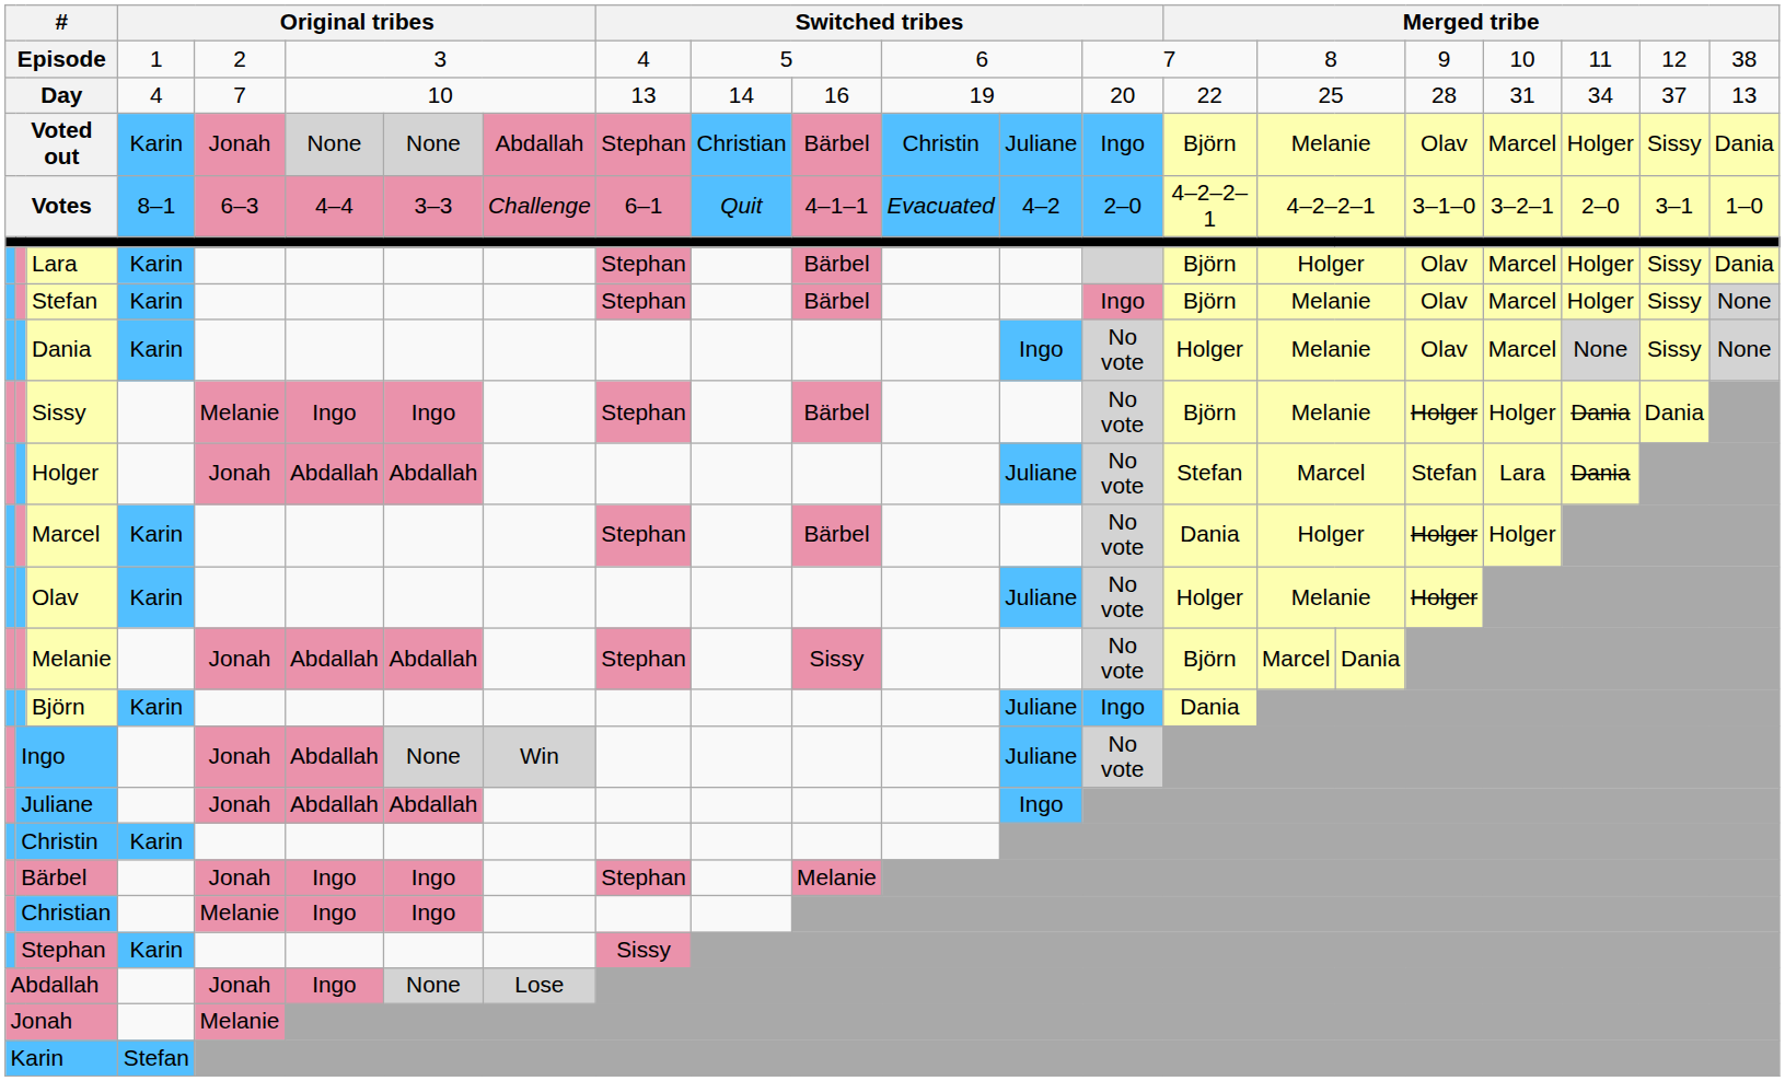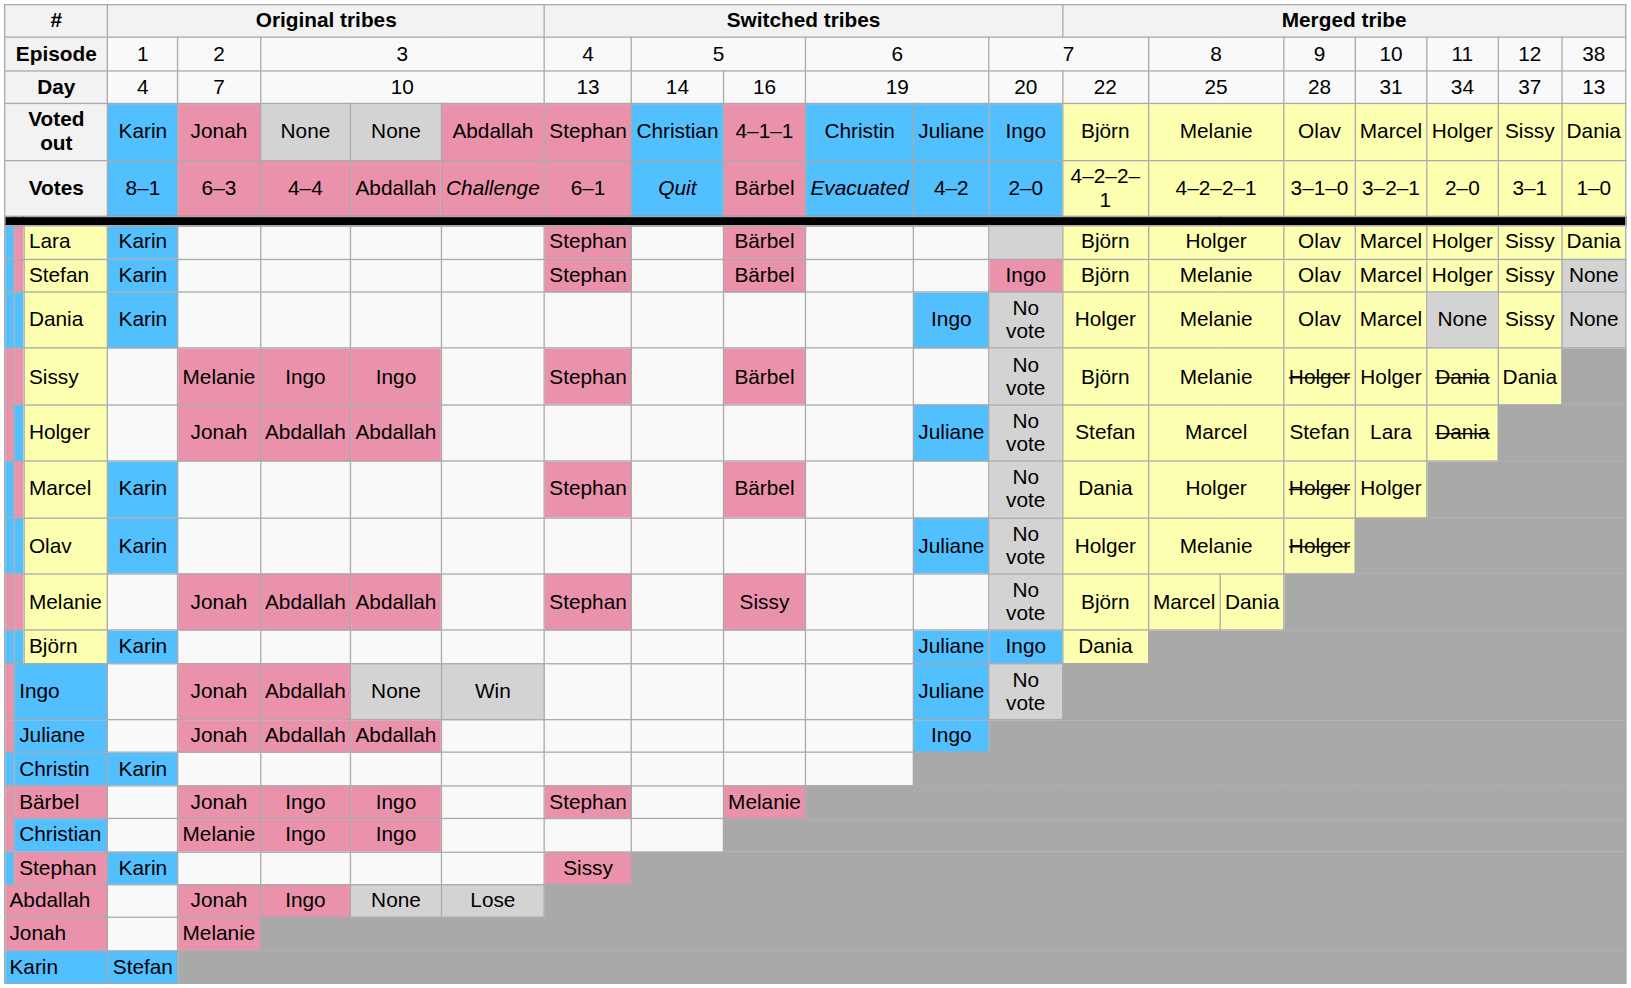 <table class="wikitable nowrap" text-align:center;">
 <tr>
 <th colspan=3>#</th>
 <th colspan="5">Original tribes</th>
 <th colspan=6>Switched tribes</th>
 <th colspan=8>Merged tribe</th>
 </tr>
 <tr>
 <th align="left" colspan=3>Episode</th>
 <td align="center">1</td>
 <td align="center">2</td>
 <td align="center" colspan=3>3</td>
 <td align="center">4</td>
 <td align="center" colspan=2>5</td>
 <td align="center" colspan=2>6</td>
 <td align="center" colspan=2>7</td>
 <td align="center" colspan=2>8</td>
 <td align="center">9</td>
 <td align="center">10</td>
 <td align="center">11</td>
 <td align="center">12</td>
 <td align="center">38</td>
 </tr>
 <tr>
 <th align="left" colspan=3>Day</th>
 <td align="center">4</td>
 <td align="center">7</td>
 <td align="center" colspan=3>10</td>
 <td align="center">13</td>
 <td align="center">14</td>
 <td align="center">16</td>
 <td align="center" colspan=2>19</td>
 <td align="center">20</td>
 <td align="center">22</td>
 <td align="center" colspan=2>25</td>
 <td align="center">28</td>
 <td align="center">31</td>
 <td align="center">34</td>
 <td align="center">37</td>
 <td align="center">13</td>
 </tr>
 <tr>
 <th align="left" colspan=3>Voted out</th>
 <td align="center" bgcolor=52BFFF>Karin</td>
 <td align="center" bgcolor=EA92AB>Jonah</td>
 <td align="center" bgcolor=D3D3D3>None</td>
 <td align="center" bgcolor=D3D3D3>None</td>
 <td align="center" bgcolor=EA92AB>Abdallah</td>
 <td align="center" bgcolor=EA92AB>Stephan</td>
 <td align="center" bgcolor=52BFFF>Christian</td>
-<td align="center" bgcolor=EA92AB>Bärbel</td>
+<td align="center" bgcolor=EA92AB>4–1–1</td>
 <td align="center" bgcolor=52BFFF>Christin</td>
 <td align="center" bgcolor=52BFFF>Juliane</td>
 <td align="center" bgcolor=52BFFF>Ingo</td>
 <td align="center" bgcolor=FDFFB0>Björn</td>
 <td align="center" bgcolor=FDFFB0 colspan=2>Melanie</td>
 <td align="center" bgcolor=FDFFB0>Olav</td>
 <td align="center" bgcolor=FDFFB0>Marcel</td>
 <td align="center" bgcolor=FDFFB0>Holger</td>
 <td align="center" bgcolor=FDFFB0>Sissy</td>
 <td align="center" bgcolor=FDFFB0>Dania</td>
 </tr>
 <tr>
 <th align="left" colspan=3>Votes</th>
 <td align="center" bgcolor=52BFFF>8–1</td>
 <td align="center" bgcolor=EA92AB>6–3</td>
 <td align="center" bgcolor=EA92AB>4–4</td>
-<td align="center" bgcolor=EA92AB>3–3</td>
+<td align="center" bgcolor=EA92AB>Abdallah</td>
 <td align="center" bgcolor=EA92AB><em>Challenge</em></td>
 <td align="center" bgcolor=EA92AB>6–1</td>
 <td align="center" bgcolor=52BFFF><em>Quit</em></td>
-<td align="center" bgcolor=EA92AB>4–1–1</td>
+<td align="center" bgcolor=EA92AB>Bärbel</td>
 <td align="center" bgcolor=52BFFF><em>Evacuated</em></td>
 <td align="center" bgcolor=52BFFF>4–2</td>
 <td align="center" bgcolor=52BFFF>2–0</td>
 <td align="center" bgcolor=FDFFB0>4–2–2–1</td>
 <td align="center" bgcolor=FDFFB0 colspan=2>4–2–2–1</td>
 <td align="center" bgcolor=FDFFB0>3–1–0</td>
 <td align="center" bgcolor=FDFFB0>3–2–1</td>
 <td align="center" bgcolor=FDFFB0>2–0</td>
 <td align="center" bgcolor=FDFFB0>3–1</td>
 <td align="center" bgcolor=FDFFB0>1–0</td>
 </tr>
 <tr>
 <td colspan="22" bgcolor="black"></td>
 </tr>
 <tr>
 <td align="left" bgcolor=52BFFF></td>
 <td align="left" bgcolor=EA92AB></td>
 <td align="left" bgcolor=FDFFB0>Lara</td>
 <td bgcolor=52BFFF align=center>Karin</td>
 <td></td>
 <td></td>
 <td></td>
 <td></td>
 <td align="center" bgcolor=EA92AB>Stephan</td>
 <td></td>
 <td align="center" bgcolor=EA92AB>Bärbel</td>
 <td></td>
 <td></td>
 <td align="center" bgcolor=D3D3D3></td>
 <td align="center" bgcolor=FDFFB0>Björn</td>
 <td align="center" bgcolor=FDFFB0 colspan=2>Holger</td>
 <td align="center" bgcolor=FDFFB0>Olav</td>
 <td align="center" bgcolor=FDFFB0>Marcel</td>
 <td align="center" bgcolor=FDFFB0>Holger</td>
 <td align="center" bgcolor=FDFFB0>Sissy</td>
 <td align="center" bgcolor=FDFFB0>Dania</td>
 </tr>
 <tr>
 <td align="left" bgcolor=52BFFF></td>
 <td align="left" bgcolor=EA92AB></td>
 <td align="left" bgcolor=FDFFB0>Stefan</td>
 <td bgcolor=52BFFF align=center>Karin</td>
 <td></td>
 <td></td>
 <td></td>
 <td></td>
 <td align="center" bgcolor=EA92AB>Stephan</td>
 <td></td>
 <td align="center" bgcolor=EA92AB>Bärbel</td>
 <td></td>
 <td></td>
 <td bgcolor=EA92AB align=center>Ingo</td>
 <td align="center" bgcolor=FDFFB0>Björn</td>
 <td align="center" bgcolor=FDFFB0 colspan=2>Melanie</td>
 <td align="center" bgcolor=FDFFB0>Olav</td>
 <td align="center" bgcolor=FDFFB0>Marcel</td>
 <td align="center" bgcolor=FDFFB0>Holger</td>
 <td align="center" bgcolor=FDFFB0>Sissy</td>
 <td align="center" bgcolor=D3D3D3>None</td>
 </tr>
 <tr>
 <td align="left" bgcolor=52BFFF></td>
 <td align="left" bgcolor=52BFFF></td>
 <td align="left" bgcolor=FDFFB0>Dania</td>
 <td bgcolor=52BFFF align=center>Karin</td>
 <td></td>
 <td></td>
 <td></td>
 <td></td>
 <td></td>
 <td></td>
 <td></td>
 <td></td>
 <td bgcolor=52BFFF align=center>Ingo</td>
 <td align="center" bgcolor=D3D3D3>No vote</td>
 <td align="center" bgcolor=FDFFB0>Holger</td>
 <td align="center" bgcolor=FDFFB0 colspan=2>Melanie</td>
 <td align="center" bgcolor=FDFFB0>Olav</td>
 <td align="center" bgcolor=FDFFB0>Marcel</td>
 <td align="center" bgcolor=D3D3D3>None</td>
 <td align="center" bgcolor=FDFFB0>Sissy</td>
 <td align="center" bgcolor=D3D3D3>None</td>
 </tr>
 <tr>
 <td align="left" bgcolor=EA92AB></td>
 <td align="left" bgcolor=EA92AB></td>
 <td align="left" bgcolor=FDFFB0>Sissy</td>
 <td></td>
 <td align="center" bgcolor=EA92AB>Melanie</td>
 <td align="center" bgcolor=EA92AB>Ingo</td>
 <td align="center" bgcolor=EA92AB>Ingo</td>
 <td></td>
 <td align="center" bgcolor=EA92AB>Stephan</td>
 <td></td>
 <td align="center" bgcolor=EA92AB>Bärbel</td>
 <td></td>
 <td></td>
 <td align="center" bgcolor=D3D3D3>No vote</td>
 <td align="center" bgcolor=FDFFB0>Björn</td>
 <td align="center" bgcolor=FDFFB0 colspan=2>Melanie</td>
 <td align="center" bgcolor=FDFFB0><s>Holger</s></td>
 <td align="center" bgcolor=FDFFB0>Holger</td>
 <td align="center" bgcolor=FDFFB0><s>Dania</s></td>
 <td align="center" bgcolor=FDFFB0>Dania</td>
 <td bgcolor=darkgrey></td>
 </tr>
 <tr>
 <td align="left" bgcolor=EA92AB></td>
 <td align="left" bgcolor=52BFFF></td>
 <td align="left" bgcolor=FDFFB0>Holger</td>
 <td></td>
 <td align="center" bgcolor=EA92AB>Jonah</td>
 <td align="center" bgcolor=EA92AB>Abdallah</td>
 <td align="center" bgcolor=EA92AB>Abdallah</td>
 <td></td>
 <td></td>
 <td></td>
 <td></td>
 <td></td>
 <td bgcolor=52BFFF align=center>Juliane</td>
 <td align="center" bgcolor=D3D3D3>No vote</td>
 <td align="center" bgcolor=FDFFB0>Stefan</td>
 <td align="center" bgcolor=FDFFB0 colspan=2>Marcel</td>
 <td align="center" bgcolor=FDFFB0>Stefan</td>
 <td align="center" bgcolor=FDFFB0>Lara</td>
 <td align="center" bgcolor=FDFFB0><s>Dania</s></td>
 <td bgcolor=darkgrey colspan=2></td>
 </tr>
 <tr>
 <td align="left" bgcolor=52BFFF></td>
 <td align="left" bgcolor=EA92AB></td>
 <td align="left" bgcolor=FDFFB0>Marcel</td>
 <td bgcolor=52BFFF align=center>Karin</td>
 <td></td>
 <td></td>
 <td></td>
 <td></td>
 <td align="center" bgcolor=EA92AB>Stephan</td>
 <td></td>
 <td align="center" bgcolor=EA92AB>Bärbel</td>
 <td></td>
 <td></td>
 <td align="center" bgcolor=D3D3D3>No vote</td>
 <td align="center" bgcolor=FDFFB0>Dania</td>
 <td align="center" bgcolor=FDFFB0 colspan=2>Holger</td>
 <td align="center" bgcolor=FDFFB0><s>Holger</s></td>
 <td align="center" bgcolor=FDFFB0>Holger</td>
 <td bgcolor=darkgrey colspan=3></td>
 </tr>
 <tr>
 <td align="left" bgcolor=52BFFF></td>
 <td align="left" bgcolor=52BFFF></td>
 <td align="left" bgcolor=FDFFB0>Olav</td>
 <td bgcolor=52BFFF align=center>Karin</td>
 <td></td>
 <td></td>
 <td></td>
 <td></td>
 <td></td>
 <td></td>
 <td></td>
 <td></td>
 <td bgcolor=52BFFF align=center>Juliane</td>
 <td align="center" bgcolor=D3D3D3>No vote</td>
 <td align="center" bgcolor=FDFFB0>Holger</td>
 <td align="center" bgcolor=FDFFB0 colspan=2>Melanie</td>
 <td align="center" bgcolor=FDFFB0><s>Holger</s></td>
 <td bgcolor=darkgrey colspan=4></td>
 </tr>
 <tr>
 <td align="left" bgcolor=EA92AB></td>
 <td align="left" bgcolor=EA92AB></td>
 <td align="left" bgcolor=FDFFB0>Melanie</td>
 <td></td>
 <td align="center" bgcolor=EA92AB>Jonah</td>
 <td align="center" bgcolor=EA92AB>Abdallah</td>
 <td align="center" bgcolor=EA92AB>Abdallah</td>
 <td></td>
 <td align="center" bgcolor=EA92AB>Stephan</td>
 <td></td>
 <td align="center" bgcolor=EA92AB>Sissy</td>
 <td></td>
 <td></td>
 <td align="center" bgcolor=D3D3D3>No vote</td>
 <td align="center" bgcolor=FDFFB0>Björn</td>
 <td align="center" bgcolor=FDFFB0>Marcel</td>
 <td align="center" bgcolor=FDFFB0>Dania</td>
 <td bgcolor=darkgrey colspan=5></td>
 </tr>
 <tr>
 <td align="left" bgcolor=52BFFF></td>
 <td align="left" bgcolor=52BFFF></td>
 <td align="left" bgcolor=FDFFB0>Björn</td>
 <td bgcolor=52BFFF align=center>Karin</td>
 <td></td>
 <td></td>
 <td></td>
 <td></td>
 <td></td>
 <td></td>
 <td></td>
 <td></td>
 <td bgcolor=52BFFF align=center>Juliane</td>
 <td bgcolor=52BFFF align=center>Ingo</td>
 <td align="center" bgcolor=FDFFB0>Dania</td>
 <td bgcolor=darkgrey colspan=7></td>
 </tr>
 <tr>
 <td align="left" bgcolor=EA92AB></td>
 <td align="left" bgcolor=52BFFF colspan=2>Ingo</td>
 <td></td>
 <td align="center" bgcolor=EA92AB>Jonah</td>
 <td align="center" bgcolor=EA92AB>Abdallah</td>
 <td align="center" bgcolor=D3D3D3>None</td>
 <td align="center" bgcolor=D3D3D3>Win</td>
 <td></td>
 <td></td>
 <td></td>
 <td></td>
 <td bgcolor=52BFFF align=center>Juliane</td>
 <td align="center" bgcolor=D3D3D3>No vote</td>
 <td bgcolor=darkgrey colspan=8></td>
 </tr>
 <tr>
 <td align="left" bgcolor=EA92AB></td>
 <td align="left" bgcolor=52BFFF colspan=2>Juliane</td>
 <td></td>
 <td align="center" bgcolor=EA92AB>Jonah</td>
 <td align="center" bgcolor=EA92AB>Abdallah</td>
 <td align="center" bgcolor=EA92AB>Abdallah</td>
 <td></td>
 <td></td>
 <td></td>
 <td></td>
 <td></td>
 <td bgcolor=52BFFF align=center>Ingo</td>
 <td bgcolor=darkgrey colspan=9></td>
 </tr>
 <tr>
 <td align="left" bgcolor=52BFFF></td>
 <td align="left" bgcolor=52BFFF colspan=2>Christin</td>
 <td bgcolor=52BFFF align=center>Karin</td>
 <td></td>
 <td></td>
 <td></td>
 <td></td>
 <td></td>
 <td></td>
 <td></td>
 <td></td>
 <td bgcolor=darkgrey colspan=10></td>
 </tr>
 <tr>
 <td align="left" bgcolor=EA92AB></td>
 <td align="left" bgcolor=EA92AB colspan=2>Bärbel</td>
 <td></td>
 <td align="center" bgcolor=EA92AB>Jonah</td>
 <td align="center" bgcolor=EA92AB>Ingo</td>
 <td align="center" bgcolor=EA92AB>Ingo</td>
 <td></td>
 <td align="center" bgcolor=EA92AB>Stephan</td>
 <td></td>
 <td align="center" bgcolor=EA92AB>Melanie</td>
 <td bgcolor=darkgrey colspan=11></td>
 </tr>
 <tr>
 <td align="left" bgcolor=EA92AB></td>
 <td align="left" bgcolor=52BFFF colspan=2>Christian</td>
 <td></td>
 <td align="center" bgcolor=EA92AB>Melanie</td>
 <td align="center" bgcolor=EA92AB>Ingo</td>
 <td align="center" bgcolor=EA92AB>Ingo</td>
 <td></td>
 <td></td>
 <td></td>
 <td bgcolor=darkgrey colspan=12></td>
 </tr>
 <tr>
 <td align="left" bgcolor=52BFFF></td>
 <td align="left" bgcolor=EA92AB colspan=2>Stephan</td>
 <td bgcolor=52BFFF align=center>Karin</td>
 <td></td>
 <td></td>
 <td></td>
 <td></td>
 <td align="center" bgcolor=EA92AB>Sissy</td>
 <td bgcolor=darkgrey colspan=13></td>
 </tr>
 <tr>
 <td align="left" bgcolor=EA92AB colspan=3>Abdallah</td>
 <td></td>
 <td align="center" bgcolor=EA92AB>Jonah</td>
 <td align="center" bgcolor=EA92AB>Ingo</td>
 <td align="center" bgcolor=D3D3D3>None</td>
 <td align="center" bgcolor=D3D3D3>Lose</td>
 <td bgcolor=darkgrey colspan=14></td>
 </tr>
 <tr>
 <td align="left" bgcolor=EA92AB colspan=3>Jonah</td>
 <td></td>
 <td align="center" bgcolor=EA92AB>Melanie</td>
 <td bgcolor=darkgrey colspan=17></td>
 </tr>
 <tr>
 <td align="left" bgcolor=52BFFF colspan=3>Karin</td>
 <td bgcolor=52BFFF align=center>Stefan</td>
 <td bgcolor=darkgray colspan=18></td>
 </tr>
 </table>
